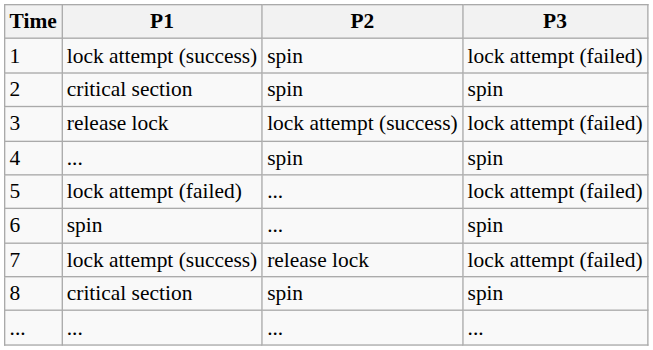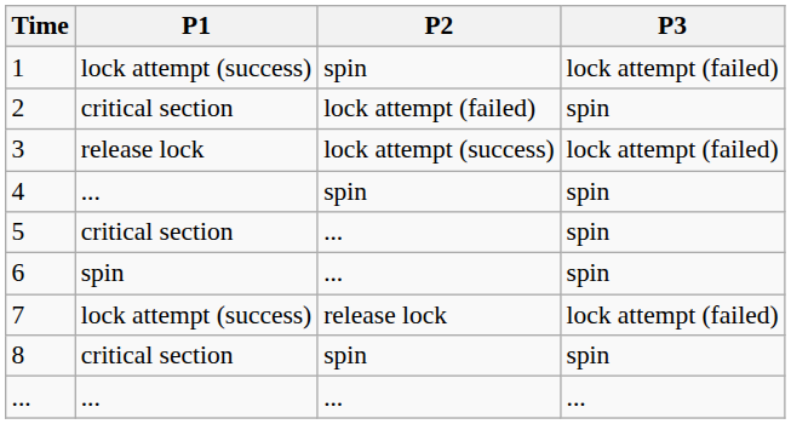 <table class="wikitable">
 <tr>
 <th>Time</th>
 <th>P1</th>
 <th>P2</th>
 <th>P3</th>
 </tr>
 <tr>
 <td>1</td>
 <td>lock attempt (success)</td>
 <td>spin</td>
 <td>lock attempt (failed)</td>
 </tr>
 <tr>
 <td>2</td>
 <td>critical section</td>
-<td>spin</td>
+<td>lock attempt (failed)</td>
 <td>spin</td>
 </tr>
 <tr>
 <td>3</td>
 <td>release lock</td>
 <td>lock attempt (success)</td>
 <td>lock attempt (failed)</td>
 </tr>
 <tr>
 <td>4</td>
 <td>...</td>
 <td>spin</td>
 <td>spin</td>
 </tr>
 <tr>
 <td>5</td>
-<td>lock attempt (failed)</td>
+<td>critical section</td>
 <td>...</td>
-<td>lock attempt (failed)</td>
+<td>spin</td>
 </tr>
 <tr>
 <td>6</td>
 <td>spin</td>
 <td>...</td>
 <td>spin</td>
 </tr>
 <tr>
 <td>7</td>
 <td>lock attempt (success)</td>
 <td>release lock</td>
 <td>lock attempt (failed)</td>
 </tr>
 <tr>
 <td>8</td>
 <td>critical section</td>
 <td>spin</td>
 <td>spin</td>
 </tr>
 <tr>
 <td>...</td>
 <td>...</td>
 <td>...</td>
 <td>...</td>
 </tr>
 </table>
